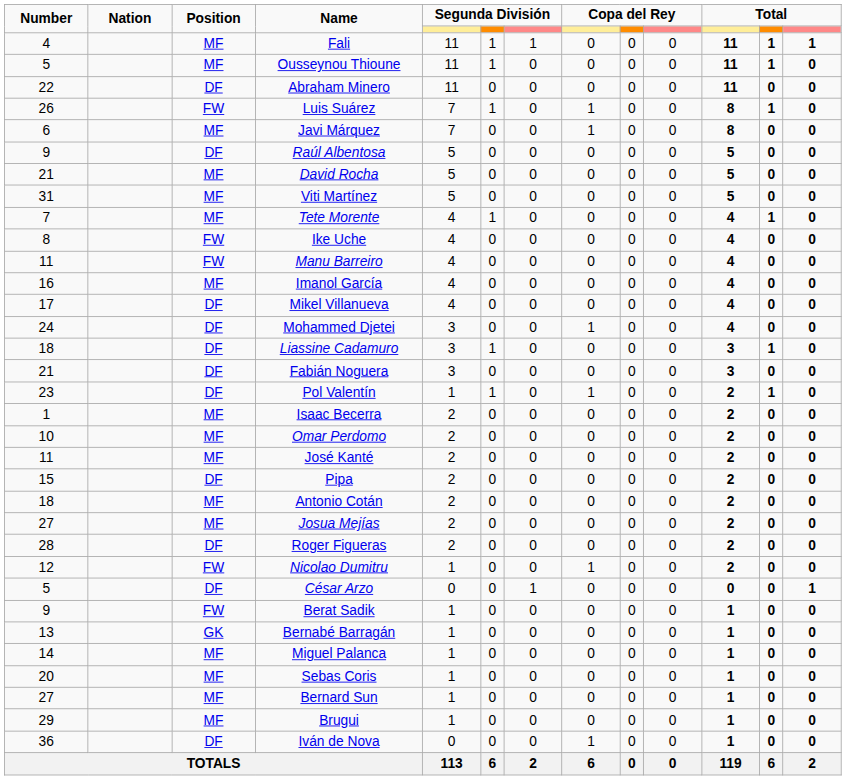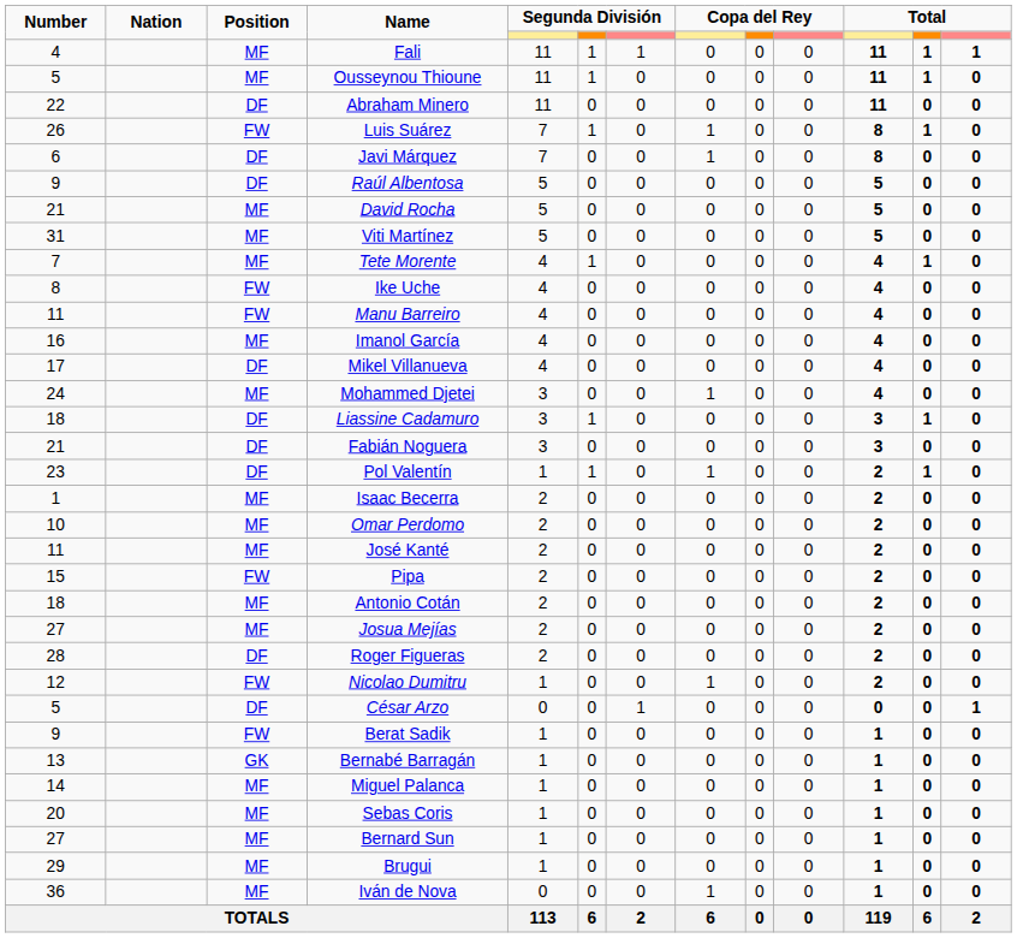 <table class="wikitable" style="text-align:center;">
 <tr style="text-align:center;">
 <td rowspan="2"  style="width:10%; "><strong>Number</strong></td>
 <td rowspan="2"  style="width:10%; "><strong>Nation</strong></td>
 <td rowspan="2"  style="width:10%; "><strong>Position</strong></td>
 <td rowspan="2"  style="width:20%; "><strong>Name</strong></td>
 <td colspan="3"><strong>Segunda División</strong></td>
 <td colspan="3"><strong>Copa del Rey</strong></td>
 <td colspan="3"><strong>Total</strong></td>
 </tr>
 <tr>
 <th style="width:60px; background:#fe9;"></th>
 <th style="width:20px; background:#ff8c00;"></th>
 <th style="width:60px; background:#ff8888;"></th>
 <th style="width:60px; background:#fe9;"></th>
 <th style="width:20px; background:#ff8c00;"></th>
 <th style="width:60px; background:#ff8888;"></th>
 <th style="width:60px; background:#fe9;"></th>
 <th style="width:20px; background:#ff8c00;"></th>
 <th style="width:60px; background:#ff8888;"></th>
 </tr>
 <tr>
 <td>4</td>
 <td></td>
 <td><a href='#'>MF</a></td>
 <td><a href='#'>Fali</a></td>
 <td>11</td>
 <td>1</td>
 <td>1</td>
 <td>0</td>
 <td>0</td>
 <td>0</td>
 <td><strong>11</strong></td>
 <td><strong>1</strong></td>
 <td><strong>1</strong></td>
 </tr>
 <tr>
 <td>5</td>
 <td></td>
 <td><a href='#'>MF</a></td>
 <td><a href='#'>Ousseynou Thioune</a></td>
 <td>11</td>
 <td>1</td>
 <td>0</td>
 <td>0</td>
 <td>0</td>
 <td>0</td>
 <td><strong>11</strong></td>
 <td><strong>1</strong></td>
 <td><strong>0</strong></td>
 </tr>
 <tr>
 <td>22</td>
 <td></td>
 <td><a href='#'>DF</a></td>
 <td><a href='#'>Abraham Minero</a></td>
 <td>11</td>
 <td>0</td>
 <td>0</td>
 <td>0</td>
 <td>0</td>
 <td>0</td>
 <td><strong>11</strong></td>
 <td><strong>0</strong></td>
 <td><strong>0</strong></td>
 </tr>
 <tr>
 <td>26</td>
 <td></td>
 <td><a href='#'>FW</a></td>
 <td><a href='#'>Luis Suárez</a></td>
 <td>7</td>
 <td>1</td>
 <td>0</td>
 <td>1</td>
 <td>0</td>
 <td>0</td>
 <td><strong>8</strong></td>
 <td><strong>1</strong></td>
 <td><strong>0</strong></td>
 </tr>
 <tr>
 <td>6</td>
 <td></td>
-<td><a href='#'>MF</a></td>
+<td><a href='#'>DF</a></td>
 <td><a href='#'>Javi Márquez</a></td>
 <td>7</td>
 <td>0</td>
 <td>0</td>
 <td>1</td>
 <td>0</td>
 <td>0</td>
 <td><strong>8</strong></td>
 <td><strong>0</strong></td>
 <td><strong>0</strong></td>
 </tr>
 <tr>
 <td>9</td>
 <td></td>
 <td><a href='#'>DF</a></td>
 <td><em><a href='#'>Raúl Albentosa</a></em></td>
 <td>5</td>
 <td>0</td>
 <td>0</td>
 <td>0</td>
 <td>0</td>
 <td>0</td>
 <td><strong>5</strong></td>
 <td><strong>0</strong></td>
 <td><strong>0</strong></td>
 </tr>
 <tr>
 <td>21</td>
 <td></td>
 <td><a href='#'>MF</a></td>
 <td><em><a href='#'>David Rocha</a></em></td>
 <td>5</td>
 <td>0</td>
 <td>0</td>
 <td>0</td>
 <td>0</td>
 <td>0</td>
 <td><strong>5</strong></td>
 <td><strong>0</strong></td>
 <td><strong>0</strong></td>
 </tr>
 <tr>
 <td>31</td>
 <td></td>
 <td><a href='#'>MF</a></td>
 <td><a href='#'>Viti Martínez</a></td>
 <td>5</td>
 <td>0</td>
 <td>0</td>
 <td>0</td>
 <td>0</td>
 <td>0</td>
 <td><strong>5</strong></td>
 <td><strong>0</strong></td>
 <td><strong>0</strong></td>
 </tr>
 <tr>
 <td>7</td>
 <td></td>
 <td><a href='#'>MF</a></td>
 <td><em><a href='#'>Tete Morente</a></em></td>
 <td>4</td>
 <td>1</td>
 <td>0</td>
 <td>0</td>
 <td>0</td>
 <td>0</td>
 <td><strong>4</strong></td>
 <td><strong>1</strong></td>
 <td><strong>0</strong></td>
 </tr>
 <tr>
 <td>8</td>
 <td></td>
 <td><a href='#'>FW</a></td>
 <td><a href='#'>Ike Uche</a></td>
 <td>4</td>
 <td>0</td>
 <td>0</td>
 <td>0</td>
 <td>0</td>
 <td>0</td>
 <td><strong>4</strong></td>
 <td><strong>0</strong></td>
 <td><strong>0</strong></td>
 </tr>
 <tr>
 <td>11</td>
 <td></td>
 <td><a href='#'>FW</a></td>
 <td><em><a href='#'>Manu Barreiro</a></em></td>
 <td>4</td>
 <td>0</td>
 <td>0</td>
 <td>0</td>
 <td>0</td>
 <td>0</td>
 <td><strong>4</strong></td>
 <td><strong>0</strong></td>
 <td><strong>0</strong></td>
 </tr>
 <tr>
 <td>16</td>
 <td></td>
 <td><a href='#'>MF</a></td>
 <td><a href='#'>Imanol García</a></td>
 <td>4</td>
 <td>0</td>
 <td>0</td>
 <td>0</td>
 <td>0</td>
 <td>0</td>
 <td><strong>4</strong></td>
 <td><strong>0</strong></td>
 <td><strong>0</strong></td>
 </tr>
 <tr>
 <td>17</td>
 <td></td>
 <td><a href='#'>DF</a></td>
 <td><a href='#'>Mikel Villanueva</a></td>
 <td>4</td>
 <td>0</td>
 <td>0</td>
 <td>0</td>
 <td>0</td>
 <td>0</td>
 <td><strong>4</strong></td>
 <td><strong>0</strong></td>
 <td><strong>0</strong></td>
 </tr>
 <tr>
 <td>24</td>
 <td></td>
-<td><a href='#'>DF</a></td>
+<td><a href='#'>MF</a></td>
 <td><a href='#'>Mohammed Djetei</a></td>
 <td>3</td>
 <td>0</td>
 <td>0</td>
 <td>1</td>
 <td>0</td>
 <td>0</td>
 <td><strong>4</strong></td>
 <td><strong>0</strong></td>
 <td><strong>0</strong></td>
 </tr>
 <tr>
 <td>18</td>
 <td></td>
 <td><a href='#'>DF</a></td>
 <td><em><a href='#'>Liassine Cadamuro</a></em></td>
 <td>3</td>
 <td>1</td>
 <td>0</td>
 <td>0</td>
 <td>0</td>
 <td>0</td>
 <td><strong>3</strong></td>
 <td><strong>1</strong></td>
 <td><strong>0</strong></td>
 </tr>
 <tr>
 <td>21</td>
 <td></td>
 <td><a href='#'>DF</a></td>
 <td><a href='#'>Fabián Noguera</a></td>
 <td>3</td>
 <td>0</td>
 <td>0</td>
 <td>0</td>
 <td>0</td>
 <td>0</td>
 <td><strong>3</strong></td>
 <td><strong>0</strong></td>
 <td><strong>0</strong></td>
 </tr>
 <tr>
 <td>23</td>
 <td></td>
 <td><a href='#'>DF</a></td>
 <td><a href='#'>Pol Valentín</a></td>
 <td>1</td>
 <td>1</td>
 <td>0</td>
 <td>1</td>
 <td>0</td>
 <td>0</td>
 <td><strong>2</strong></td>
 <td><strong>1</strong></td>
 <td><strong>0</strong></td>
 </tr>
 <tr>
 <td>1</td>
 <td></td>
 <td><a href='#'>MF</a></td>
 <td><a href='#'>Isaac Becerra</a></td>
 <td>2</td>
 <td>0</td>
 <td>0</td>
 <td>0</td>
 <td>0</td>
 <td>0</td>
 <td><strong>2</strong></td>
 <td><strong>0</strong></td>
 <td><strong>0</strong></td>
 </tr>
 <tr>
 <td>10</td>
 <td></td>
 <td><a href='#'>MF</a></td>
 <td><em><a href='#'>Omar Perdomo</a></em></td>
 <td>2</td>
 <td>0</td>
 <td>0</td>
 <td>0</td>
 <td>0</td>
 <td>0</td>
 <td><strong>2</strong></td>
 <td><strong>0</strong></td>
 <td><strong>0</strong></td>
 </tr>
 <tr>
 <td>11</td>
 <td></td>
 <td><a href='#'>MF</a></td>
 <td><a href='#'>José Kanté</a></td>
 <td>2</td>
 <td>0</td>
 <td>0</td>
 <td>0</td>
 <td>0</td>
 <td>0</td>
 <td><strong>2</strong></td>
 <td><strong>0</strong></td>
 <td><strong>0</strong></td>
 </tr>
 <tr>
 <td>15</td>
 <td></td>
-<td><a href='#'>DF</a></td>
+<td><a href='#'>FW</a></td>
 <td><a href='#'>Pipa</a></td>
 <td>2</td>
 <td>0</td>
 <td>0</td>
 <td>0</td>
 <td>0</td>
 <td>0</td>
 <td><strong>2</strong></td>
 <td><strong>0</strong></td>
 <td><strong>0</strong></td>
 </tr>
 <tr>
 <td>18</td>
 <td></td>
 <td><a href='#'>MF</a></td>
 <td><a href='#'>Antonio Cotán</a></td>
 <td>2</td>
 <td>0</td>
 <td>0</td>
 <td>0</td>
 <td>0</td>
 <td>0</td>
 <td><strong>2</strong></td>
 <td><strong>0</strong></td>
 <td><strong>0</strong></td>
 </tr>
 <tr>
 <td>27</td>
 <td></td>
 <td><a href='#'>MF</a></td>
 <td><em><a href='#'>Josua Mejías</a></em></td>
 <td>2</td>
 <td>0</td>
 <td>0</td>
 <td>0</td>
 <td>0</td>
 <td>0</td>
 <td><strong>2</strong></td>
 <td><strong>0</strong></td>
 <td><strong>0</strong></td>
 </tr>
 <tr>
 <td>28</td>
 <td></td>
 <td><a href='#'>DF</a></td>
 <td><a href='#'>Roger Figueras</a></td>
 <td>2</td>
 <td>0</td>
 <td>0</td>
 <td>0</td>
 <td>0</td>
 <td>0</td>
 <td><strong>2</strong></td>
 <td><strong>0</strong></td>
 <td><strong>0</strong></td>
 </tr>
 <tr>
 <td>12</td>
 <td></td>
 <td><a href='#'>FW</a></td>
 <td><em><a href='#'>Nicolao Dumitru</a></em></td>
 <td>1</td>
 <td>0</td>
 <td>0</td>
 <td>1</td>
 <td>0</td>
 <td>0</td>
 <td><strong>2</strong></td>
 <td><strong>0</strong></td>
 <td><strong>0</strong></td>
 </tr>
 <tr>
 <td>5</td>
 <td></td>
 <td><a href='#'>DF</a></td>
 <td><em><a href='#'>César Arzo</a></em></td>
 <td>0</td>
 <td>0</td>
 <td>1</td>
 <td>0</td>
 <td>0</td>
 <td>0</td>
 <td><strong>0</strong></td>
 <td><strong>0</strong></td>
 <td><strong>1</strong></td>
 </tr>
 <tr>
 <td>9</td>
 <td></td>
 <td><a href='#'>FW</a></td>
 <td><a href='#'>Berat Sadik</a></td>
 <td>1</td>
 <td>0</td>
 <td>0</td>
 <td>0</td>
 <td>0</td>
 <td>0</td>
 <td><strong>1</strong></td>
 <td><strong>0</strong></td>
 <td><strong>0</strong></td>
 </tr>
 <tr>
 <td>13</td>
 <td></td>
 <td><a href='#'>GK</a></td>
 <td><a href='#'>Bernabé Barragán</a></td>
 <td>1</td>
 <td>0</td>
 <td>0</td>
 <td>0</td>
 <td>0</td>
 <td>0</td>
 <td><strong>1</strong></td>
 <td><strong>0</strong></td>
 <td><strong>0</strong></td>
 </tr>
 <tr>
 <td>14</td>
 <td></td>
 <td><a href='#'>MF</a></td>
 <td><a href='#'>Miguel Palanca</a></td>
 <td>1</td>
 <td>0</td>
 <td>0</td>
 <td>0</td>
 <td>0</td>
 <td>0</td>
 <td><strong>1</strong></td>
 <td><strong>0</strong></td>
 <td><strong>0</strong></td>
 </tr>
 <tr>
 <td>20</td>
 <td></td>
 <td><a href='#'>MF</a></td>
 <td><a href='#'>Sebas Coris</a></td>
 <td>1</td>
 <td>0</td>
 <td>0</td>
 <td>0</td>
 <td>0</td>
 <td>0</td>
 <td><strong>1</strong></td>
 <td><strong>0</strong></td>
 <td><strong>0</strong></td>
 </tr>
 <tr>
 <td>27</td>
 <td></td>
 <td><a href='#'>MF</a></td>
 <td><a href='#'>Bernard Sun</a></td>
 <td>1</td>
 <td>0</td>
 <td>0</td>
 <td>0</td>
 <td>0</td>
 <td>0</td>
 <td><strong>1</strong></td>
 <td><strong>0</strong></td>
 <td><strong>0</strong></td>
 </tr>
 <tr>
 <td>29</td>
 <td></td>
 <td><a href='#'>MF</a></td>
 <td><a href='#'>Brugui</a></td>
 <td>1</td>
 <td>0</td>
 <td>0</td>
 <td>0</td>
 <td>0</td>
 <td>0</td>
 <td><strong>1</strong></td>
 <td><strong>0</strong></td>
 <td><strong>0</strong></td>
 </tr>
 <tr>
 <td>36</td>
 <td></td>
-<td><a href='#'>DF</a></td>
+<td><a href='#'>MF</a></td>
 <td><a href='#'>Iván de Nova</a></td>
 <td>0</td>
 <td>0</td>
 <td>0</td>
 <td>1</td>
 <td>0</td>
 <td>0</td>
 <td><strong>1</strong></td>
 <td><strong>0</strong></td>
 <td><strong>0</strong></td>
 </tr>
 <tr>
 <th colspan="4">TOTALS</th>
 <th>113</th>
 <th>6</th>
 <th>2</th>
 <th>6</th>
 <th>0</th>
 <th>0</th>
 <th>119</th>
 <th>6</th>
 <th>2</th>
 </tr>
 </table>
